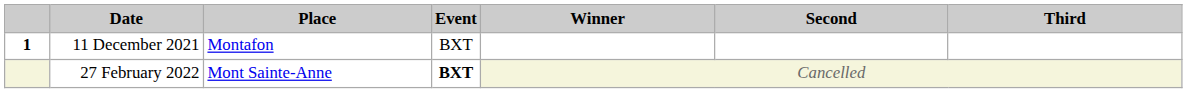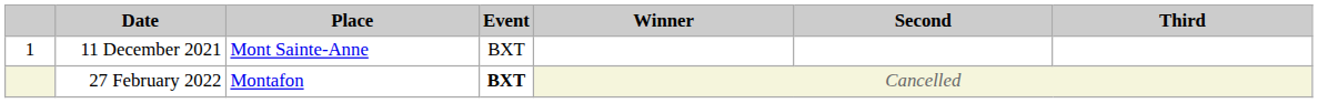 <table class="wikitable plainrowheaders" style="background:#fff; font-size:86%; line-height:16px; border:grey solid 1px; border-collapse:collapse;">
 <tr>
 <th scope="col" style="background:#ccc; width:30px;"></th>
 <th scope="col" style="background:#ccc; width:120px;">Date</th>
 <th scope="col" style="background:#ccc; width:180px;">Place</th>
 <th scope="col" style="background:#ccc; width:30px;">Event</th>
 <th scope="col" style="background:#ccc; width:185px;">Winner</th>
 <th scope="col" style="background:#ccc; width:185px;">Second</th>
 <th scope="col" style="background:#ccc; width:185px;">Third</th>
 </tr>
 <tr>
-<td align="center"><strong>1</strong></td>
+<td align="center">1</td>
 <td align="right">11 December 2021</td>
-<td> <a href='#'>Montafon</a></td>
+<td> <a href='#'>Mont Sainte-Anne</a></td>
 <td align="center">BXT</td>
 <td></td>
 <td></td>
 <td></td>
 </tr>
 <tr>
 <td bgcolor="F5F5DC"></td>
 <td align="right">27 February 2022</td>
-<td> <a href='#'>Mont Sainte-Anne</a></td>
+<td> <a href='#'>Montafon</a></td>
 <td align="center"><strong>BXT</strong></td>
 <td colspan=5 align=center bgcolor="F5F5DC" style=color:#696969><em>Cancelled</em></td>
 </tr>
 </table>
